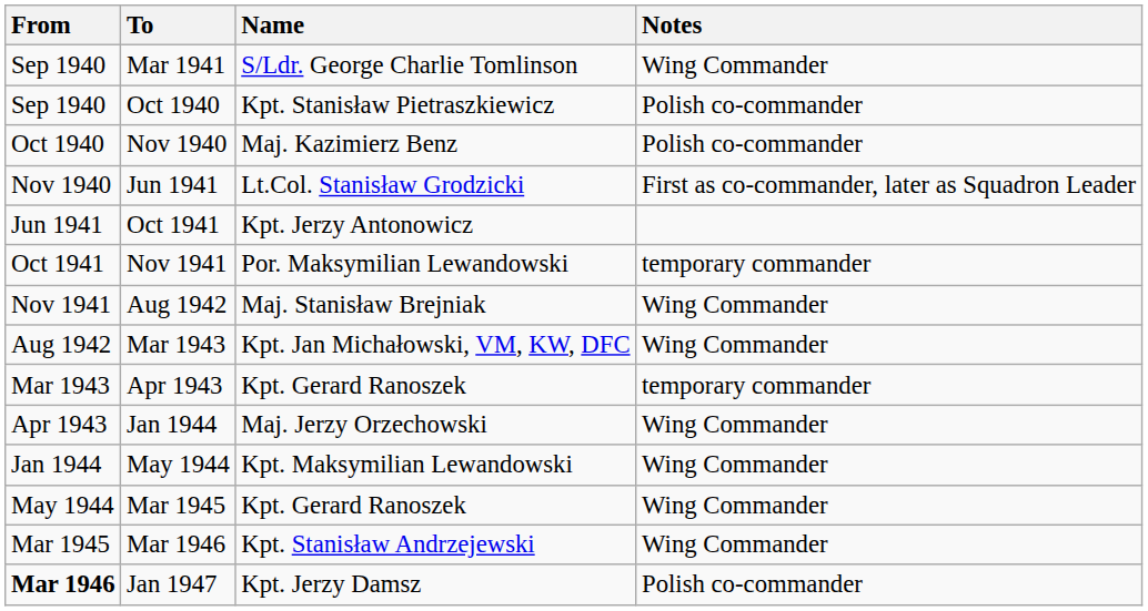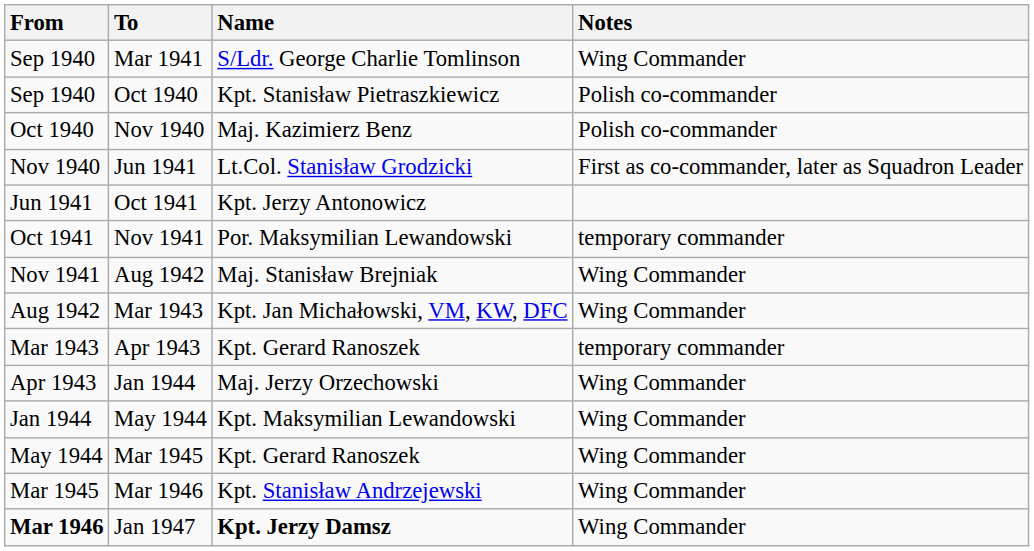 <table class="wikitable">
 <tr>
 <th style="text-align: left;">From</th>
 <th style="text-align: left;">To</th>
 <th style="text-align: left;">Name</th>
 <th style="text-align: left;">Notes</th>
 </tr>
 <tr>
 <td>Sep 1940</td>
 <td>Mar 1941</td>
 <td><a href='#'>S/Ldr.</a> George Charlie Tomlinson</td>
 <td>Wing Commander</td>
 </tr>
 <tr>
 <td>Sep 1940</td>
 <td>Oct 1940</td>
 <td>Kpt. Stanisław Pietraszkiewicz</td>
 <td>Polish co-commander</td>
 </tr>
 <tr>
 <td>Oct 1940</td>
 <td>Nov 1940</td>
 <td>Maj. Kazimierz Benz</td>
 <td>Polish co-commander</td>
 </tr>
 <tr>
 <td>Nov 1940</td>
 <td>Jun 1941</td>
 <td>Lt.Col. <a href='#'>Stanisław Grodzicki</a></td>
 <td>First as co-commander, later as Squadron Leader</td>
 </tr>
 <tr>
 <td>Jun 1941</td>
 <td>Oct 1941</td>
 <td>Kpt. Jerzy Antonowicz</td>
 <td></td>
 </tr>
 <tr>
 <td>Oct 1941</td>
 <td>Nov 1941</td>
 <td>Por. Maksymilian Lewandowski</td>
 <td>temporary commander</td>
 </tr>
 <tr>
 <td>Nov 1941</td>
 <td>Aug 1942</td>
 <td>Maj. Stanisław Brejniak</td>
 <td>Wing Commander</td>
 </tr>
 <tr>
 <td>Aug 1942</td>
 <td>Mar 1943</td>
 <td>Kpt. Jan Michałowski, <a href='#'>VM</a>, <a href='#'>KW</a>, <a href='#'>DFC</a></td>
 <td>Wing Commander</td>
 </tr>
 <tr>
 <td>Mar 1943</td>
 <td>Apr 1943</td>
 <td>Kpt. Gerard Ranoszek</td>
 <td>temporary commander</td>
 </tr>
 <tr>
 <td>Apr 1943</td>
 <td>Jan 1944</td>
 <td>Maj. Jerzy Orzechowski</td>
 <td>Wing Commander</td>
 </tr>
 <tr>
 <td>Jan 1944</td>
 <td>May 1944</td>
 <td>Kpt. Maksymilian Lewandowski</td>
 <td>Wing Commander</td>
 </tr>
 <tr>
 <td>May 1944</td>
 <td>Mar 1945</td>
 <td>Kpt. Gerard Ranoszek</td>
 <td>Wing Commander</td>
 </tr>
 <tr>
 <td>Mar 1945</td>
 <td>Mar 1946</td>
 <td>Kpt. <a href='#'>Stanisław Andrzejewski</a></td>
 <td>Wing Commander</td>
 </tr>
 <tr>
 <td><strong>Mar 1946</strong></td>
 <td>Jan 1947</td>
-<td>Kpt. Jerzy Damsz</td>
-<td>Polish co-commander</td>
+<td><strong>Kpt. Jerzy Damsz</strong></td>
+<td>Wing Commander</td>
 </tr>
 </table>
